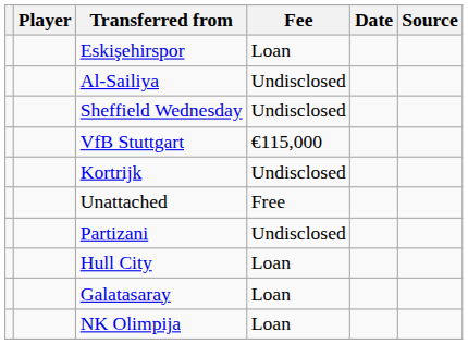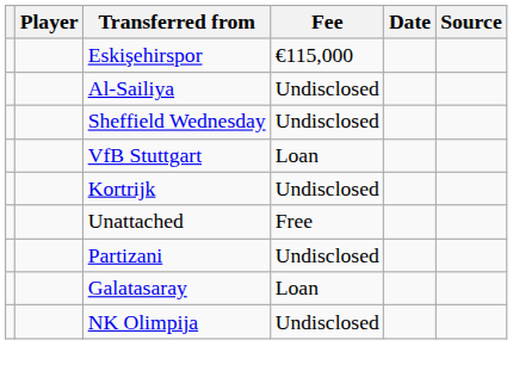 <table class="wikitable plainrowheaders sortable">
 <tr>
 <th></th>
 <th scope="col">Player</th>
 <th>Transferred from</th>
 <th style="width: 65px;">Fee</th>
 <th scope="col">Date</th>
 <th scope="col">Source</th>
 </tr>
 <tr>
 <td align=center></td>
 <td></td>
 <td> <a href='#'>Eskişehirspor</a></td>
-<td>Loan</td>
+<td>€115,000</td>
 <td></td>
 <td></td>
 </tr>
 <tr>
 <td align=center></td>
 <td></td>
 <td> <a href='#'>Al-Sailiya</a></td>
 <td>Undisclosed</td>
 <td></td>
 <td></td>
 </tr>
 <tr>
 <td align=center></td>
 <td></td>
 <td> <a href='#'>Sheffield Wednesday</a></td>
 <td>Undisclosed</td>
 <td></td>
 <td></td>
 </tr>
 <tr>
 <td align=center></td>
 <td></td>
 <td> <a href='#'>VfB Stuttgart</a></td>
-<td>€115,000</td>
+<td>Loan</td>
 <td></td>
 <td></td>
 </tr>
 <tr>
 <td align=center></td>
 <td></td>
 <td> <a href='#'>Kortrijk</a></td>
 <td>Undisclosed</td>
 <td></td>
 <td></td>
 </tr>
 <tr>
 <td align=center></td>
 <td></td>
 <td>Unattached</td>
 <td>Free</td>
 <td></td>
 <td></td>
 </tr>
 <tr>
 <td align=center></td>
 <td></td>
 <td> <a href='#'>Partizani</a></td>
 <td>Undisclosed</td>
 <td></td>
 <td></td>
 </tr>
 <tr>
 <td align=center></td>
 <td></td>
-<td> <a href='#'>Hull City</a></td>
-<td>Loan</td>
-<td></td>
-<td></td>
-</tr>
-<tr>
-<td align=center></td>
-<td></td>
 <td> <a href='#'>Galatasaray</a></td>
 <td>Loan</td>
 <td></td>
 <td></td>
 </tr>
 <tr>
 <td align=center></td>
 <td></td>
 <td> <a href='#'>NK Olimpija</a></td>
-<td>Loan</td>
+<td>Undisclosed</td>
 <td></td>
 <td></td>
 </tr>
 </table>
